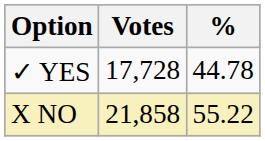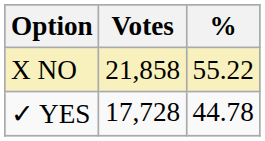 <table class="wikitable">
 <tr>
 <th>Option</th>
 <th>Votes</th>
 <th>%</th>
 </tr>
 <tr>
+<td style=background:#f8f1bd>X NO</td>
+<td style=background:#f8f1bd>21,858</td>
+<td style=background:#f8f1bd>55.22</td>
+</tr>
+<tr>
 <td>✓ YES</td>
 <td>17,728</td>
 <td>44.78</td>
 </tr>
-<tr>
-<td style=background:#f8f1bd>X NO</td>
-<td style=background:#f8f1bd>21,858</td>
-<td style=background:#f8f1bd>55.22</td>
-</tr>
 </table>
